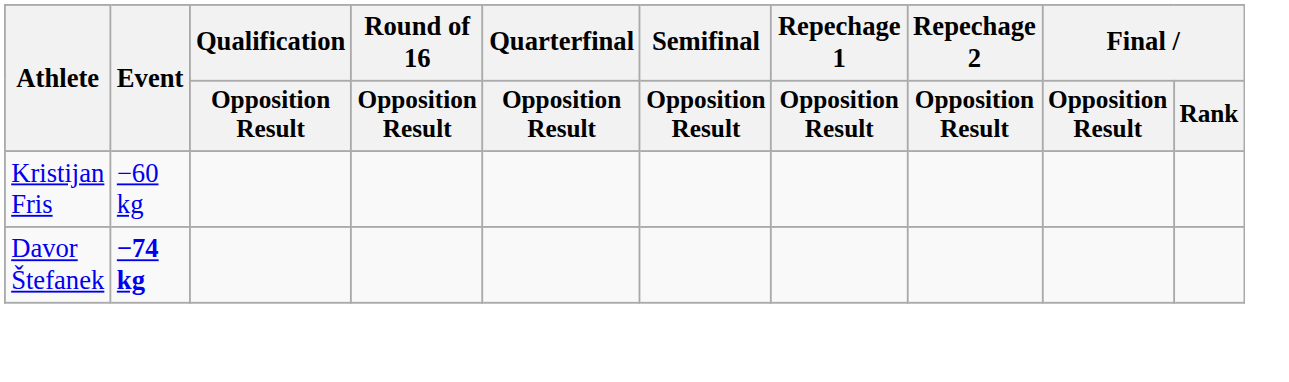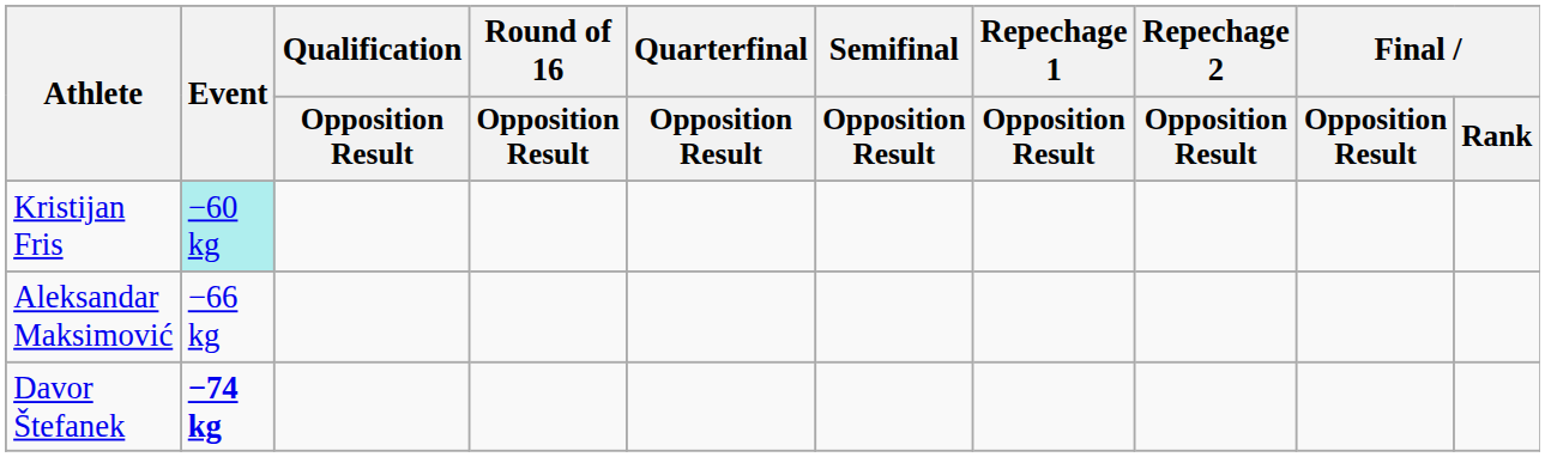 <table class="wikitable" style="font-size:90%">
 <tr>
 <th rowspan="2">Athlete</th>
 <th rowspan="2">Event</th>
 <th>Qualification</th>
 <th>Round of 16</th>
 <th>Quarterfinal</th>
 <th>Semifinal</th>
 <th>Repechage 1</th>
 <th>Repechage 2</th>
 <th colspan=2>Final / </th>
 </tr>
 <tr style="font-size: 95%">
 <th>Opposition<br>Result</th>
 <th>Opposition<br>Result</th>
 <th>Opposition<br>Result</th>
 <th>Opposition<br>Result</th>
 <th>Opposition<br>Result</th>
 <th>Opposition<br>Result</th>
 <th>Opposition<br>Result</th>
 <th>Rank</th>
 </tr>
 <tr align=center>
 <td align=left><a href='#'>Kristijan Fris</a></td>
-<td align=left><a href='#'>−60 kg</a></td>
+<td align=left style="background: paleturquoise;"><a href='#'>−60 kg</a></td>
+<td></td>
+<td></td>
+<td></td>
+<td></td>
+<td></td>
+<td></td>
+<td></td>
+<td></td>
+</tr>
+<tr align=center>
+<td align=left><a href='#'>Aleksandar Maksimović</a></td>
+<td align=left><a href='#'>−66 kg</a></td>
 <td></td>
 <td></td>
 <td></td>
 <td></td>
 <td></td>
 <td></td>
 <td></td>
 <td></td>
 </tr>
 <tr align=center>
 <td align=left><a href='#'>Davor Štefanek</a></td>
 <td align=left><strong><a href='#'>−74 kg</a></strong></td>
 <td></td>
 <td></td>
 <td></td>
 <td></td>
 <td></td>
 <td></td>
 <td></td>
 <td></td>
 </tr>
 </table>
